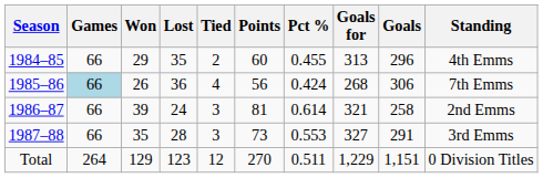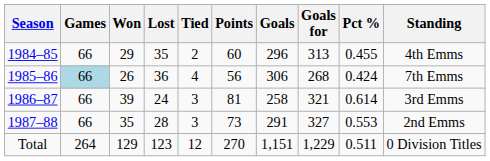 <table class="wikitable" style="text-align:center">
 <tr>
 <th><a href='#'>Season</a></th>
 <th>Games</th>
 <th>Won</th>
 <th>Lost</th>
 <th>Tied</th>
 <th>Points</th>
+<th>Goals<br></th>
+<th>Goals<br>for</th>
 <th>Pct %</th>
-<th>Goals<br>for</th>
-<th>Goals<br></th>
 <th>Standing</th>
 </tr>
 <tr align="center">
 <td><a href='#'>1984–85</a></td>
 <td>66</td>
 <td>29</td>
 <td>35</td>
 <td>2</td>
 <td>60</td>
+<td>296</td>
+<td>313</td>
 <td>0.455</td>
-<td>313</td>
-<td>296</td>
 <td>4th Emms</td>
 </tr>
 <tr align="center">
 <td><a href='#'>1985–86</a></td>
 <td style="background: lightblue;">66</td>
 <td>26</td>
 <td>36</td>
 <td>4</td>
 <td>56</td>
+<td>306</td>
+<td>268</td>
 <td>0.424</td>
-<td>268</td>
-<td>306</td>
 <td>7th Emms</td>
 </tr>
 <tr align="center">
 <td><a href='#'>1986–87</a></td>
 <td>66</td>
 <td>39</td>
 <td>24</td>
 <td>3</td>
 <td>81</td>
+<td>258</td>
+<td>321</td>
 <td>0.614</td>
-<td>321</td>
-<td>258</td>
-<td>2nd Emms</td>
+<td>3rd Emms</td>
 </tr>
 <tr align="center">
 <td><a href='#'>1987–88</a></td>
 <td>66</td>
 <td>35</td>
 <td>28</td>
 <td>3</td>
 <td>73</td>
+<td>291</td>
+<td>327</td>
 <td>0.553</td>
-<td>327</td>
-<td>291</td>
-<td>3rd Emms</td>
+<td>2nd Emms</td>
 </tr>
 <tr align="center">
 <td>Total</td>
 <td>264</td>
 <td>129</td>
 <td>123</td>
 <td>12</td>
 <td>270</td>
+<td>1,151</td>
+<td>1,229</td>
 <td>0.511</td>
-<td>1,229</td>
-<td>1,151</td>
 <td>0 Division Titles</td>
 </tr>
 </table>
